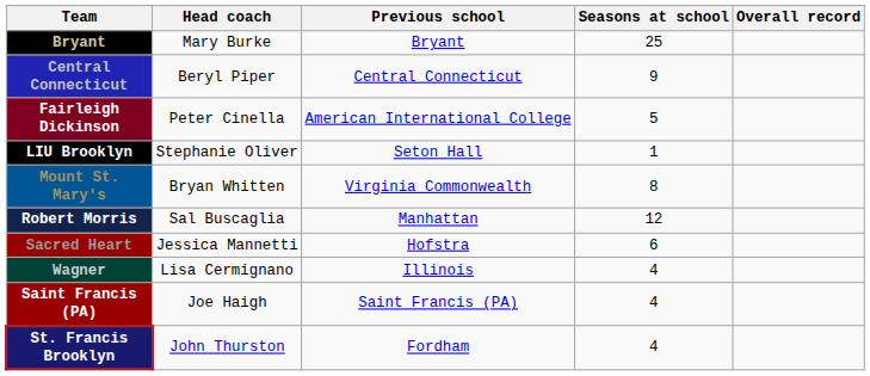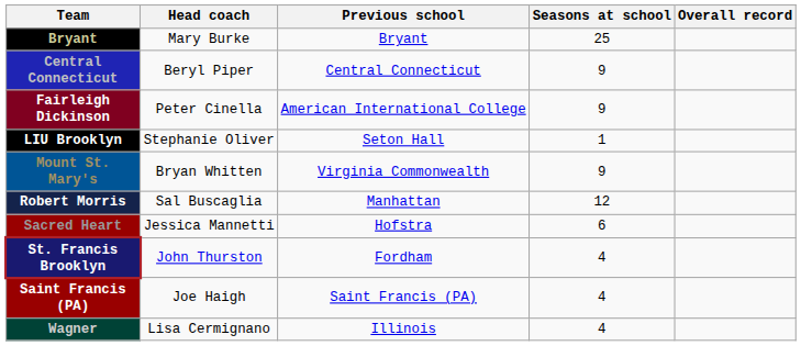 <table class="wikitable sortable" style="text-align: center;font-size:90%;">
 <tr>
 <th width="110">Team</th>
 <th>Head coach</th>
 <th>Previous school</th>
 <th>Seasons at school</th>
 <th>Overall record</th>
 </tr>
 <tr>
 <th style="background:#000000; color:#CCCC99;">Bryant</th>
 <td>Mary Burke</td>
 <td><a href='#'>Bryant</a></td>
 <td>25</td>
 <td></td>
 </tr>
 <tr>
 <th style="background:#1F24B4; color:#C0C0C0;">Central Connecticut</th>
 <td>Beryl Piper</td>
 <td><a href='#'>Central Connecticut</a></td>
 <td>9</td>
 <td></td>
 </tr>
 <tr>
 <th style="background:#800020; color:#FFFFFF;">Fairleigh Dickinson</th>
 <td>Peter Cinella</td>
 <td><a href='#'>American International College</a></td>
-<td>5</td>
+<td>9</td>
 <td></td>
 </tr>
 <tr>
 <th style="background:#000000; color:#FFFFFF;">LIU Brooklyn</th>
 <td>Stephanie Oliver</td>
 <td><a href='#'>Seton Hall</a></td>
 <td>1</td>
 <td></td>
 </tr>
 <tr>
 <th style="background:#005596; color:#A29161;">Mount St. Mary's</th>
 <td>Bryan Whitten</td>
 <td><a href='#'>Virginia Commonwealth</a></td>
-<td>8</td>
+<td>9</td>
 <td></td>
 </tr>
 <tr>
 <th style="background:#14234B; color:#FFFFFF;">Robert Morris</th>
 <td>Sal Buscaglia</td>
 <td><a href='#'>Manhattan</a></td>
 <td>12</td>
 <td></td>
 </tr>
 <tr>
 <th style="background:#990000; color:#999999;">Sacred Heart</th>
 <td>Jessica Mannetti</td>
 <td><a href='#'>Hofstra</a></td>
 <td>6</td>
 <td></td>
 </tr>
 <tr>
-<th style="background:#004236; color:#CCCCCC;">Wagner</th>
-<td>Lisa Cermignano</td>
-<td><a href='#'>Illinois</a></td>
+<th style="background:#191970; border: 2px solid #AE2029;;color:#FFFFFF;">St. Francis Brooklyn</th>
+<td><a href='#'>John Thurston</a></td>
+<td><a href='#'>Fordham</a></td>
 <td>4</td>
 <td></td>
 </tr>
 <tr>
 <th style="background:#990000; color:#FFFFFF;">Saint Francis (PA)</th>
 <td>Joe Haigh</td>
 <td><a href='#'>Saint Francis (PA)</a></td>
 <td>4</td>
 <td></td>
 </tr>
 <tr>
-<th style="background:#191970; border: 2px solid #AE2029;;color:#FFFFFF;">St. Francis Brooklyn</th>
-<td><a href='#'>John Thurston</a></td>
-<td><a href='#'>Fordham</a></td>
+<th style="background:#004236; color:#CCCCCC;">Wagner</th>
+<td>Lisa Cermignano</td>
+<td><a href='#'>Illinois</a></td>
 <td>4</td>
 <td></td>
 </tr>
 </table>
